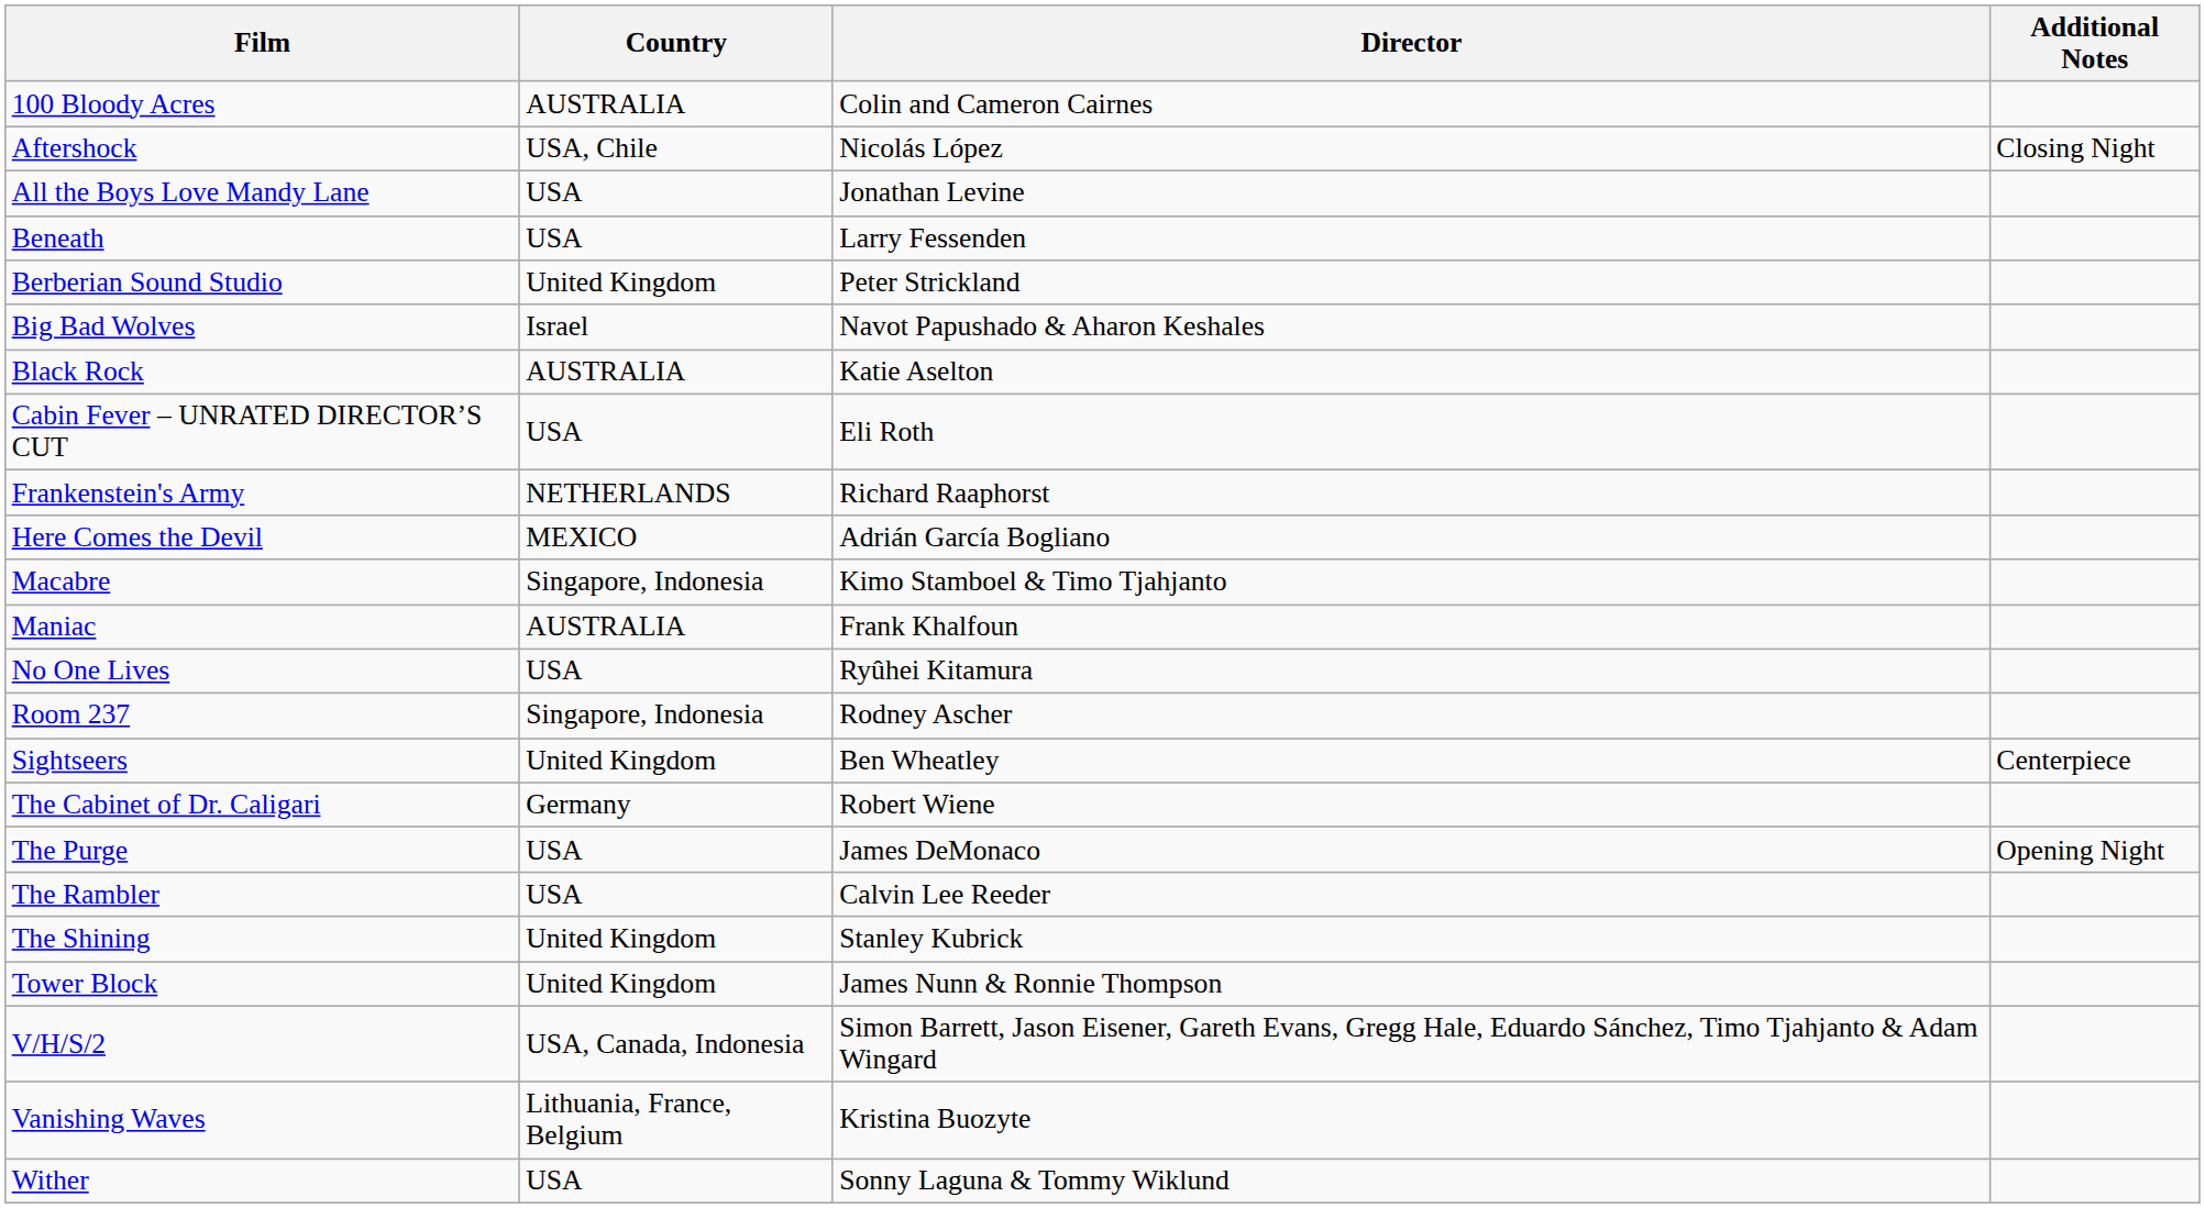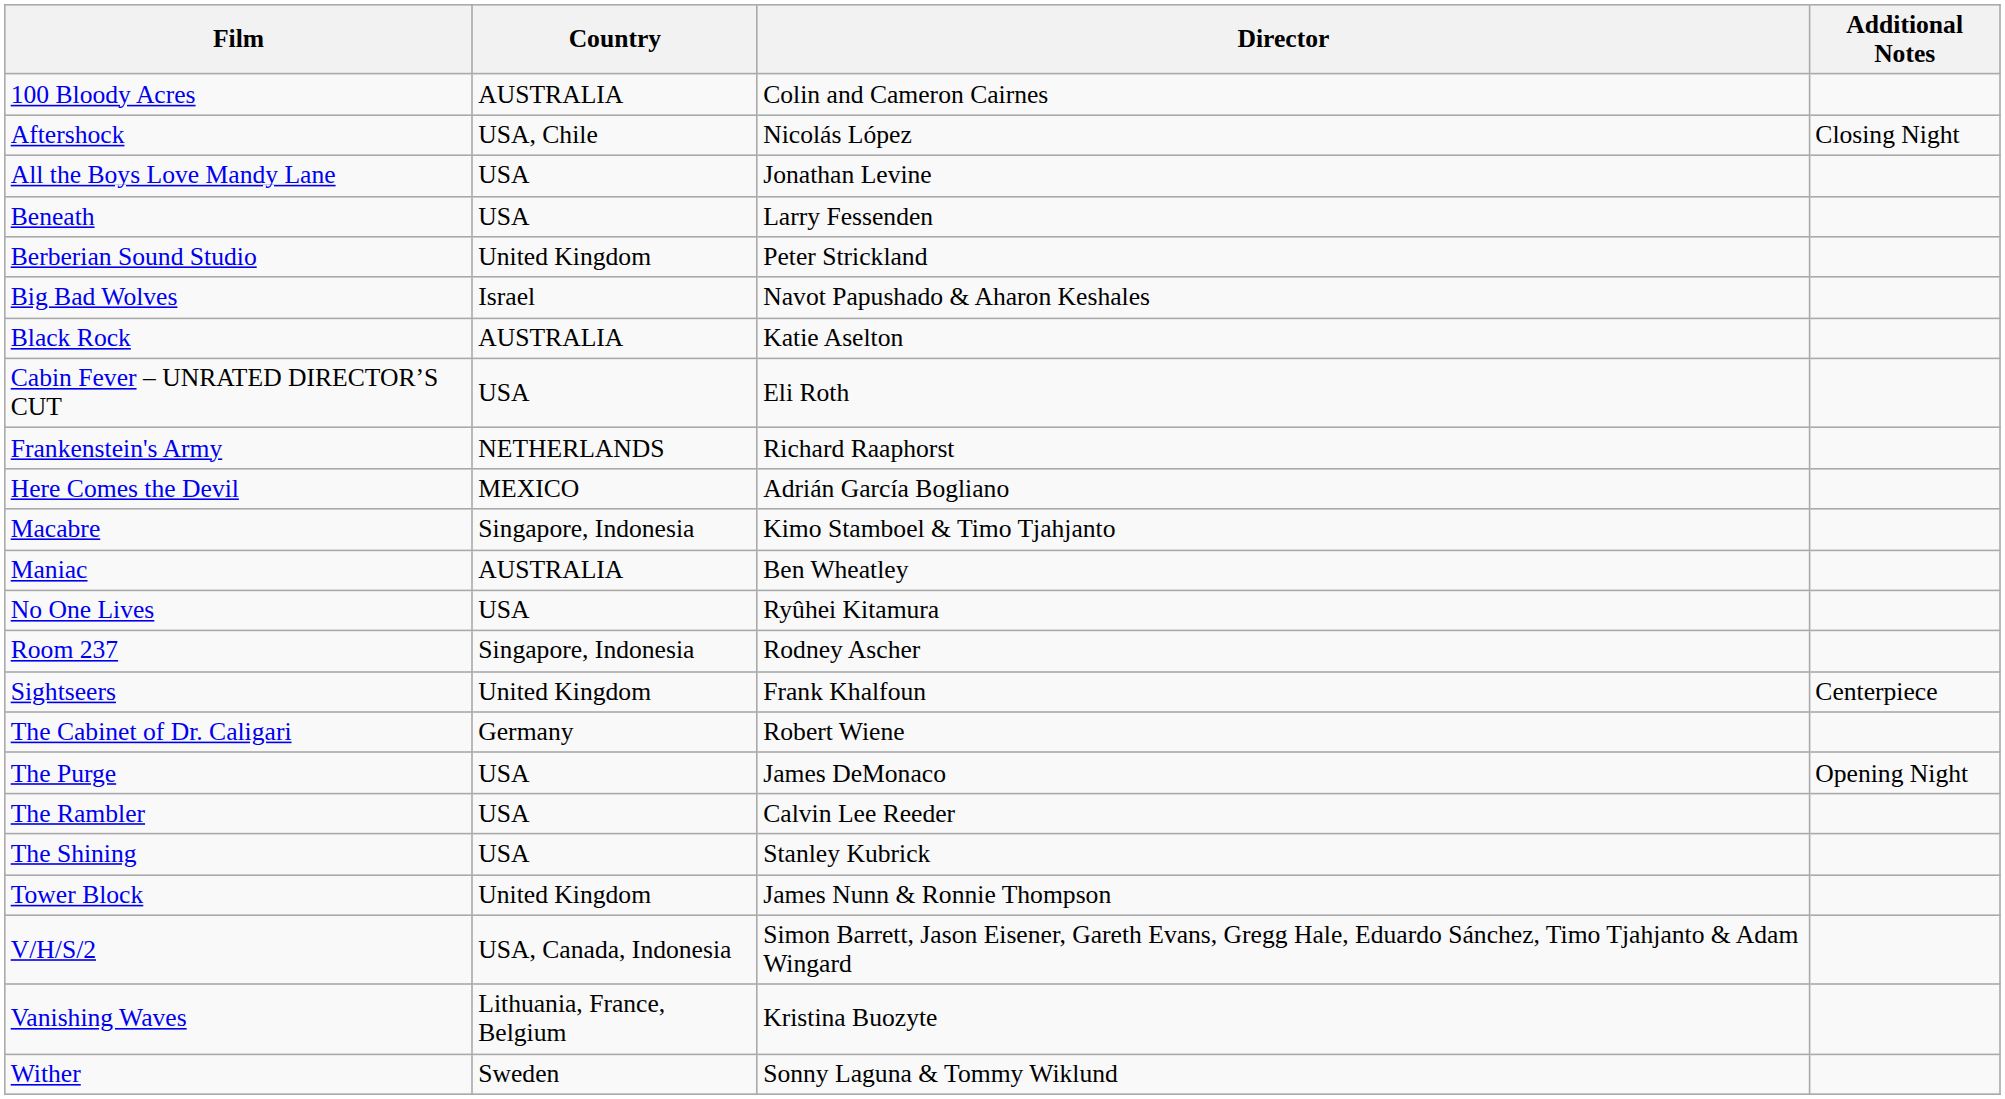 <table class="wikitable">
 <tr>
 <th>Film</th>
 <th>Country</th>
 <th>Director</th>
 <th>Additional Notes</th>
 </tr>
 <tr>
 <td><a href='#'>100 Bloody Acres</a></td>
 <td>AUSTRALIA</td>
 <td>Colin and Cameron Cairnes</td>
 <td></td>
 </tr>
 <tr>
 <td><a href='#'>Aftershock</a></td>
 <td>USA, Chile</td>
 <td>Nicolás López</td>
 <td>Closing Night</td>
 </tr>
 <tr>
 <td><a href='#'>All the Boys Love Mandy Lane</a></td>
 <td>USA</td>
 <td>Jonathan Levine</td>
 <td></td>
 </tr>
 <tr>
 <td><a href='#'>Beneath</a></td>
 <td>USA</td>
 <td>Larry Fessenden</td>
 <td></td>
 </tr>
 <tr>
 <td><a href='#'>Berberian Sound Studio</a></td>
 <td>United Kingdom</td>
 <td>Peter Strickland</td>
 <td></td>
 </tr>
 <tr>
 <td><a href='#'>Big Bad Wolves</a></td>
 <td>Israel</td>
 <td>Navot Papushado & Aharon Keshales</td>
 <td></td>
 </tr>
 <tr>
 <td><a href='#'>Black Rock</a></td>
 <td>AUSTRALIA</td>
 <td>Katie Aselton</td>
 <td></td>
 </tr>
 <tr>
 <td><a href='#'>Cabin Fever</a> – UNRATED DIRECTOR’S CUT</td>
 <td>USA</td>
 <td>Eli Roth</td>
 <td></td>
 </tr>
 <tr>
 <td><a href='#'>Frankenstein's Army</a></td>
 <td>NETHERLANDS</td>
 <td>Richard Raaphorst</td>
 <td></td>
 </tr>
 <tr>
 <td><a href='#'>Here Comes the Devil</a></td>
 <td>MEXICO</td>
 <td>Adrián García Bogliano</td>
 <td></td>
 </tr>
 <tr>
 <td><a href='#'>Macabre</a></td>
 <td>Singapore, Indonesia</td>
 <td>Kimo Stamboel & Timo Tjahjanto</td>
 <td></td>
 </tr>
 <tr>
 <td><a href='#'>Maniac</a></td>
 <td>AUSTRALIA</td>
-<td>Frank Khalfoun</td>
+<td>Ben Wheatley</td>
 <td></td>
 </tr>
 <tr>
 <td><a href='#'>No One Lives</a></td>
 <td>USA</td>
 <td>Ryûhei Kitamura</td>
 <td></td>
 </tr>
 <tr>
 <td><a href='#'>Room 237</a></td>
 <td>Singapore, Indonesia</td>
 <td>Rodney Ascher</td>
 <td></td>
 </tr>
 <tr>
 <td><a href='#'>Sightseers</a></td>
 <td>United Kingdom</td>
-<td>Ben Wheatley</td>
+<td>Frank Khalfoun</td>
 <td>Centerpiece</td>
 </tr>
 <tr>
 <td><a href='#'>The Cabinet of Dr. Caligari</a></td>
 <td>Germany</td>
 <td>Robert Wiene</td>
 <td></td>
 </tr>
 <tr>
 <td><a href='#'>The Purge</a></td>
 <td>USA</td>
 <td>James DeMonaco</td>
 <td>Opening Night</td>
 </tr>
 <tr>
 <td><a href='#'>The Rambler</a></td>
 <td>USA</td>
 <td>Calvin Lee Reeder</td>
 <td></td>
 </tr>
 <tr>
 <td><a href='#'>The Shining</a></td>
-<td>United Kingdom</td>
+<td>USA</td>
 <td>Stanley Kubrick</td>
 <td></td>
 </tr>
 <tr>
 <td><a href='#'>Tower Block</a></td>
 <td>United Kingdom</td>
 <td>James Nunn & Ronnie Thompson</td>
 <td></td>
 </tr>
 <tr>
 <td><a href='#'>V/H/S/2</a></td>
 <td>USA, Canada, Indonesia</td>
 <td>Simon Barrett, Jason Eisener, Gareth Evans, Gregg Hale, Eduardo Sánchez, Timo Tjahjanto & Adam Wingard</td>
 <td></td>
 </tr>
 <tr>
 <td><a href='#'>Vanishing Waves</a></td>
 <td>Lithuania, France, Belgium</td>
 <td>Kristina Buozyte</td>
 <td></td>
 </tr>
 <tr>
 <td><a href='#'>Wither</a></td>
-<td>USA</td>
+<td>Sweden</td>
 <td>Sonny Laguna & Tommy Wiklund</td>
 <td></td>
 </tr>
 <tr>
 </tr>
 </table>
